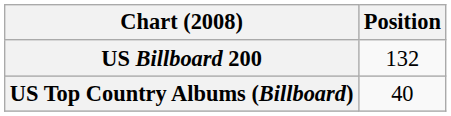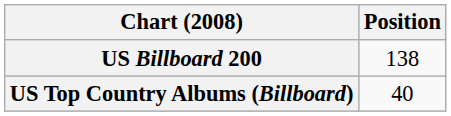 <table class="wikitable sortable plainrowheaders" style="text-align:center">
 <tr>
 <th scope="col">Chart (2008)</th>
 <th scope="col">Position</th>
 </tr>
 <tr>
 <th scope="row">US <em>Billboard</em> 200</th>
-<td>132</td>
+<td>138</td>
 </tr>
 <tr>
 <th scope="row">US Top Country Albums (<em>Billboard</em>)</th>
 <td>40</td>
 </tr>
 </table>
